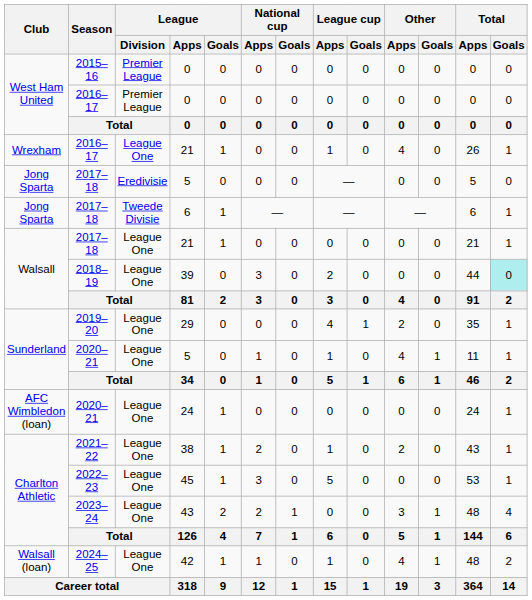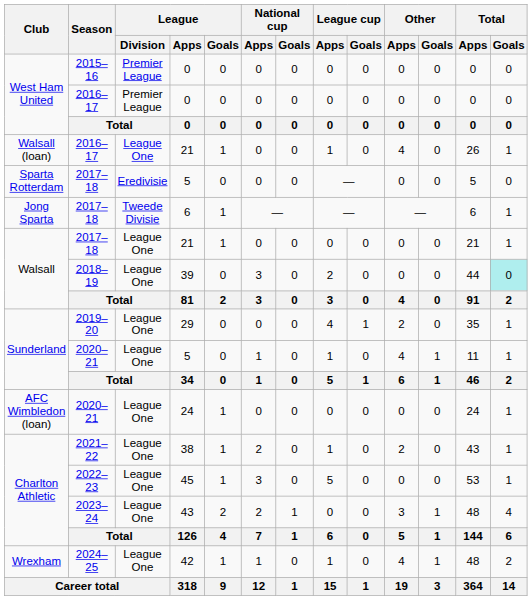 <table class=wikitable style="text-align: center">
 <tr>
 <th rowspan="2">Club</th>
 <th rowspan="2">Season</th>
 <th colspan="3">League</th>
 <th colspan="2">National cup</th>
 <th colspan="2">League cup</th>
 <th colspan="2">Other</th>
 <th colspan="2">Total</th>
 </tr>
 <tr>
 <th>Division</th>
 <th>Apps</th>
 <th>Goals</th>
 <th>Apps</th>
 <th>Goals</th>
 <th>Apps</th>
 <th>Goals</th>
 <th>Apps</th>
 <th>Goals</th>
 <th>Apps</th>
 <th>Goals</th>
 </tr>
 <tr>
 <td rowspan="3"><a href='#'>West Ham United</a></td>
 <td><a href='#'>2015–16</a></td>
 <td><a href='#'>Premier League</a></td>
 <td>0</td>
 <td>0</td>
 <td>0</td>
 <td>0</td>
 <td>0</td>
 <td>0</td>
 <td>0</td>
 <td>0</td>
 <td>0</td>
 <td>0</td>
 </tr>
 <tr>
 <td><a href='#'>2016–17</a></td>
 <td>Premier League</td>
 <td>0</td>
 <td>0</td>
 <td>0</td>
 <td>0</td>
 <td>0</td>
 <td>0</td>
 <td>0</td>
 <td>0</td>
 <td>0</td>
 <td>0</td>
 </tr>
 <tr>
 <th colspan=2>Total</th>
 <th>0</th>
 <th>0</th>
 <th>0</th>
 <th>0</th>
 <th>0</th>
 <th>0</th>
 <th>0</th>
 <th>0</th>
 <th>0</th>
 <th>0</th>
 </tr>
 <tr>
-<td><a href='#'>Wrexham</a></td>
+<td><a href='#'>Walsall</a> (loan)</td>
 <td><a href='#'>2016–17</a></td>
 <td><a href='#'>League One</a></td>
 <td>21</td>
 <td>1</td>
 <td>0</td>
 <td>0</td>
 <td>1</td>
 <td>0</td>
 <td>4</td>
 <td>0</td>
 <td>26</td>
 <td>1</td>
 </tr>
 <tr>
-<td><a href='#'>Jong Sparta</a></td>
+<td><a href='#'>Sparta Rotterdam</a></td>
 <td><a href='#'>2017–18</a></td>
 <td><a href='#'>Eredivisie</a></td>
 <td>5</td>
 <td>0</td>
 <td>0</td>
 <td>0</td>
 <td colspan="2">—</td>
 <td>0</td>
 <td>0</td>
 <td>5</td>
 <td>0</td>
 </tr>
 <tr>
 <td><a href='#'>Jong Sparta</a></td>
 <td><a href='#'>2017–18</a></td>
 <td><a href='#'>Tweede Divisie</a></td>
 <td>6</td>
 <td>1</td>
 <td colspan="2">—</td>
 <td colspan="2">—</td>
 <td colspan="2">—</td>
 <td>6</td>
 <td>1</td>
 </tr>
 <tr>
 <td rowspan="3">Walsall</td>
 <td><a href='#'>2017–18</a></td>
 <td>League One</td>
 <td>21</td>
 <td>1</td>
 <td>0</td>
 <td>0</td>
 <td>0</td>
 <td>0</td>
 <td>0</td>
 <td>0</td>
 <td>21</td>
 <td>1</td>
 </tr>
 <tr>
 <td><a href='#'>2018–19</a></td>
 <td>League One</td>
 <td>39</td>
 <td>0</td>
 <td>3</td>
 <td>0</td>
 <td>2</td>
 <td>0</td>
 <td>0</td>
 <td>0</td>
 <td>44</td>
 <td style="background: paleturquoise;">0</td>
 </tr>
 <tr>
 <th colspan=2>Total</th>
 <th>81</th>
 <th>2</th>
 <th>3</th>
 <th>0</th>
 <th>3</th>
 <th>0</th>
 <th>4</th>
 <th>0</th>
 <th>91</th>
 <th>2</th>
 </tr>
 <tr>
 <td rowspan=3><a href='#'>Sunderland</a></td>
 <td><a href='#'>2019–20</a></td>
 <td>League One</td>
 <td>29</td>
 <td>0</td>
 <td>0</td>
 <td>0</td>
 <td>4</td>
 <td>1</td>
 <td>2</td>
 <td>0</td>
 <td>35</td>
 <td>1</td>
 </tr>
 <tr>
 <td><a href='#'>2020–21</a></td>
 <td>League One</td>
 <td>5</td>
 <td>0</td>
 <td>1</td>
 <td>0</td>
 <td>1</td>
 <td>0</td>
 <td>4</td>
 <td>1</td>
 <td>11</td>
 <td>1</td>
 </tr>
 <tr>
 <th colspan=2>Total</th>
 <th>34</th>
 <th>0</th>
 <th>1</th>
 <th>0</th>
 <th>5</th>
 <th>1</th>
 <th>6</th>
 <th>1</th>
 <th>46</th>
 <th>2</th>
 </tr>
 <tr>
 <td><a href='#'>AFC Wimbledon</a> (loan)</td>
 <td><a href='#'>2020–21</a></td>
 <td>League One</td>
 <td>24</td>
 <td>1</td>
 <td>0</td>
 <td>0</td>
 <td>0</td>
 <td>0</td>
 <td>0</td>
 <td>0</td>
 <td>24</td>
 <td>1</td>
 </tr>
 <tr>
 <td rowspan="4"><a href='#'>Charlton Athletic</a></td>
 <td><a href='#'>2021–22</a></td>
 <td>League One</td>
 <td>38</td>
 <td>1</td>
 <td>2</td>
 <td>0</td>
 <td>1</td>
 <td>0</td>
 <td>2</td>
 <td>0</td>
 <td>43</td>
 <td>1</td>
 </tr>
 <tr>
 <td><a href='#'>2022–23</a></td>
 <td>League One</td>
 <td>45</td>
 <td>1</td>
 <td>3</td>
 <td>0</td>
 <td>5</td>
 <td>0</td>
 <td>0</td>
 <td>0</td>
 <td>53</td>
 <td>1</td>
 </tr>
 <tr>
 <td><a href='#'>2023–24</a></td>
 <td>League One</td>
 <td>43</td>
 <td>2</td>
 <td>2</td>
 <td>1</td>
 <td>0</td>
 <td>0</td>
 <td>3</td>
 <td>1</td>
 <td>48</td>
 <td>4</td>
 </tr>
 <tr>
 <th colspan=2>Total</th>
 <th>126</th>
 <th>4</th>
 <th>7</th>
 <th>1</th>
 <th>6</th>
 <th>0</th>
 <th>5</th>
 <th>1</th>
 <th>144</th>
 <th>6</th>
 </tr>
 <tr>
-<td><a href='#'>Walsall</a> (loan)</td>
+<td><a href='#'>Wrexham</a></td>
 <td><a href='#'>2024–25</a></td>
 <td>League One</td>
 <td>42</td>
 <td>1</td>
 <td>1</td>
 <td>0</td>
 <td>1</td>
 <td>0</td>
 <td>4</td>
 <td>1</td>
 <td>48</td>
 <td>2</td>
 </tr>
 <tr>
 <th colspan=3>Career total</th>
 <th>318</th>
 <th>9</th>
 <th>12</th>
 <th>1</th>
 <th>15</th>
 <th>1</th>
 <th>19</th>
 <th>3</th>
 <th>364</th>
 <th>14</th>
 </tr>
 </table>
